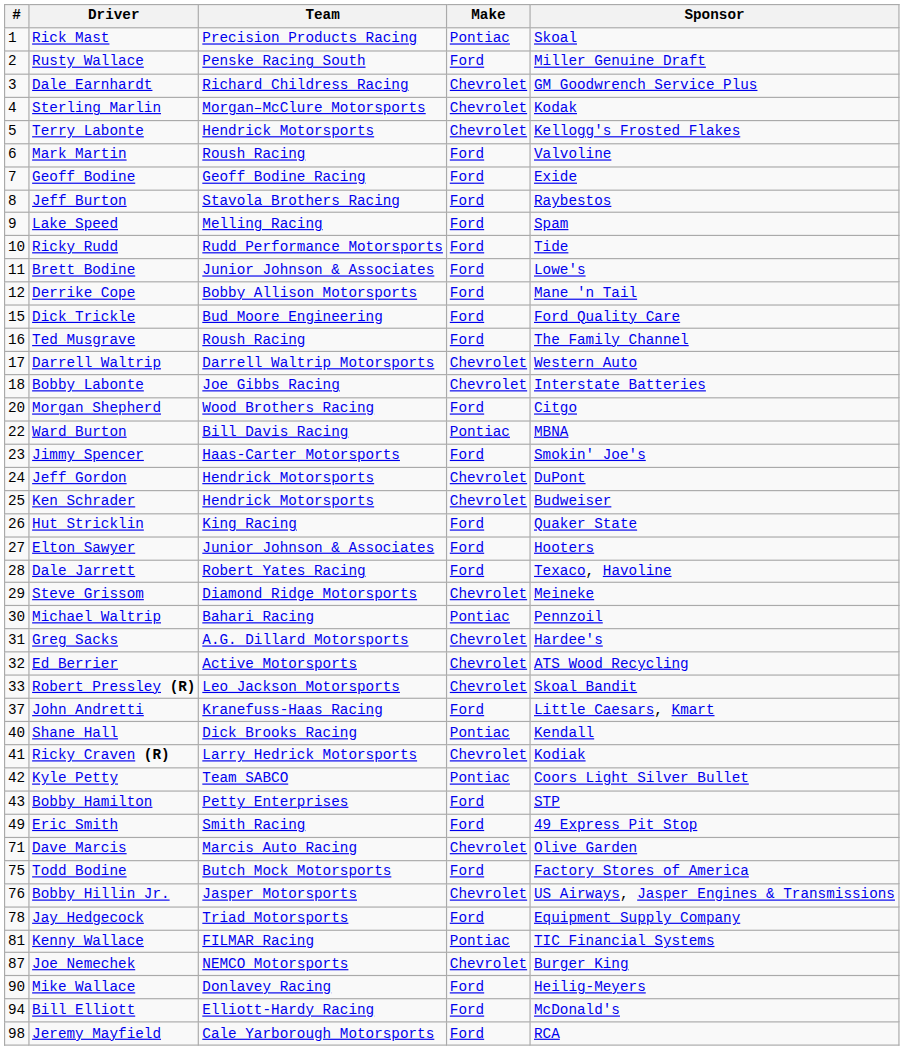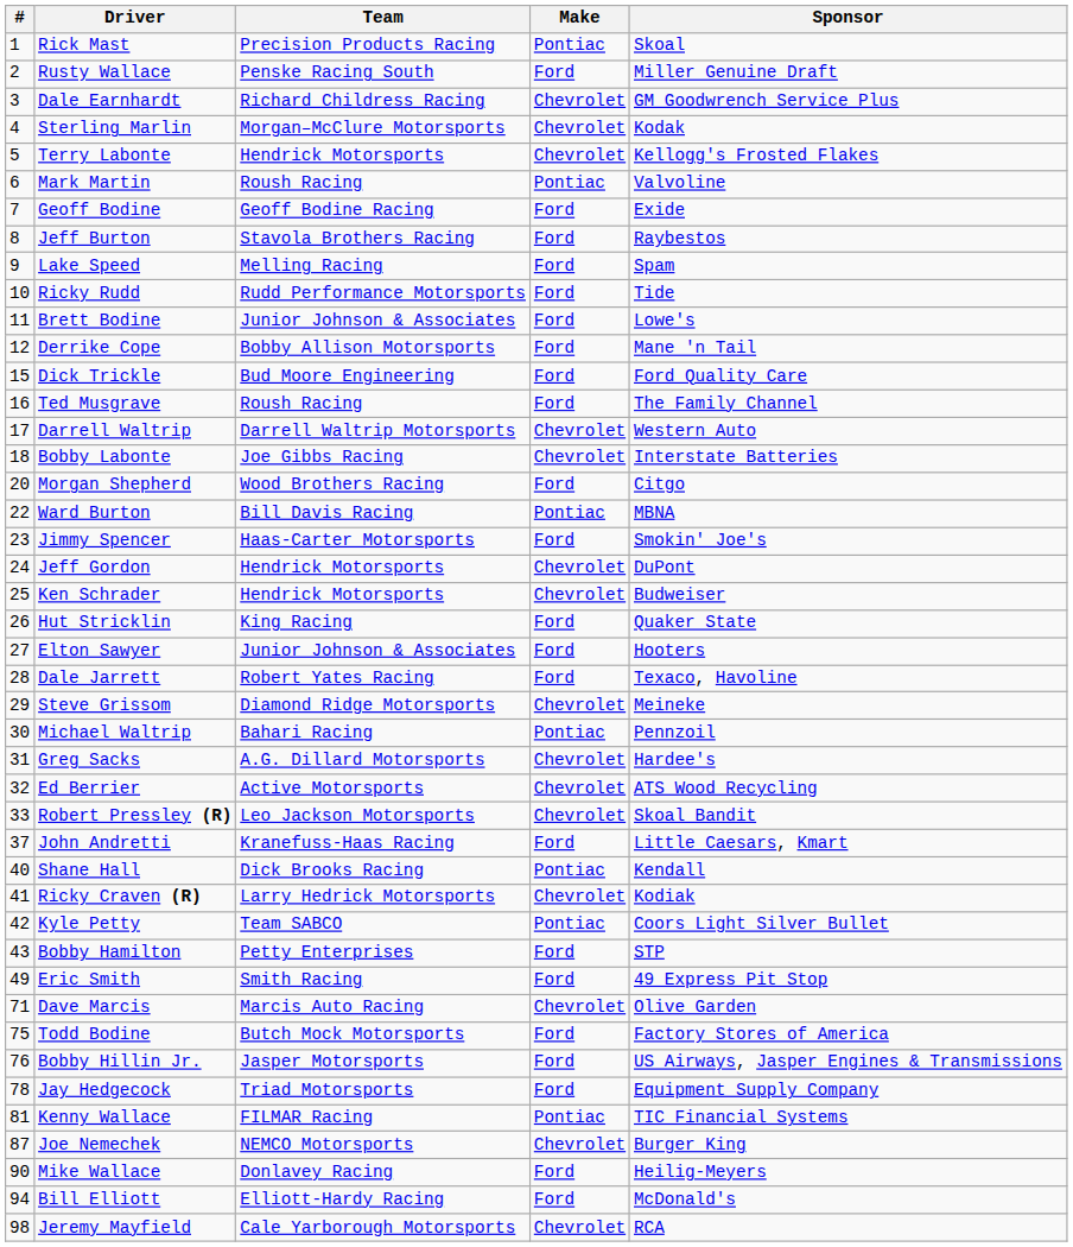 <table class="wikitable" style="font-size:95%">
 <tr>
 <th>#</th>
 <th>Driver</th>
 <th>Team</th>
 <th>Make</th>
 <th>Sponsor</th>
 </tr>
 <tr>
 <td>1</td>
 <td><a href='#'>Rick Mast</a></td>
 <td><a href='#'>Precision Products Racing</a></td>
 <td><a href='#'>Pontiac</a></td>
 <td><a href='#'>Skoal</a></td>
 </tr>
 <tr>
 <td>2</td>
 <td><a href='#'>Rusty Wallace</a></td>
 <td><a href='#'>Penske Racing South</a></td>
 <td><a href='#'>Ford</a></td>
 <td><a href='#'>Miller Genuine Draft</a></td>
 </tr>
 <tr>
 <td>3</td>
 <td><a href='#'>Dale Earnhardt</a></td>
 <td><a href='#'>Richard Childress Racing</a></td>
 <td><a href='#'>Chevrolet</a></td>
 <td><a href='#'>GM Goodwrench Service Plus</a></td>
 </tr>
 <tr>
 <td>4</td>
 <td><a href='#'>Sterling Marlin</a></td>
 <td><a href='#'>Morgan–McClure Motorsports</a></td>
 <td><a href='#'>Chevrolet</a></td>
 <td><a href='#'>Kodak</a></td>
 </tr>
 <tr>
 <td>5</td>
 <td><a href='#'>Terry Labonte</a></td>
 <td><a href='#'>Hendrick Motorsports</a></td>
 <td><a href='#'>Chevrolet</a></td>
 <td><a href='#'>Kellogg's Frosted Flakes</a></td>
 </tr>
 <tr>
 <td>6</td>
 <td><a href='#'>Mark Martin</a></td>
 <td><a href='#'>Roush Racing</a></td>
-<td><a href='#'>Ford</a></td>
+<td><a href='#'>Pontiac</a></td>
 <td><a href='#'>Valvoline</a></td>
 </tr>
 <tr>
 <td>7</td>
 <td><a href='#'>Geoff Bodine</a></td>
 <td><a href='#'>Geoff Bodine Racing</a></td>
 <td><a href='#'>Ford</a></td>
 <td><a href='#'>Exide</a></td>
 </tr>
 <tr>
 <td>8</td>
 <td><a href='#'>Jeff Burton</a></td>
 <td><a href='#'>Stavola Brothers Racing</a></td>
 <td><a href='#'>Ford</a></td>
 <td><a href='#'>Raybestos</a></td>
 </tr>
 <tr>
 <td>9</td>
 <td><a href='#'>Lake Speed</a></td>
 <td><a href='#'>Melling Racing</a></td>
 <td><a href='#'>Ford</a></td>
 <td><a href='#'>Spam</a></td>
 </tr>
 <tr>
 <td>10</td>
 <td><a href='#'>Ricky Rudd</a></td>
 <td><a href='#'>Rudd Performance Motorsports</a></td>
 <td><a href='#'>Ford</a></td>
 <td><a href='#'>Tide</a></td>
 </tr>
 <tr>
 <td>11</td>
 <td><a href='#'>Brett Bodine</a></td>
 <td><a href='#'>Junior Johnson & Associates</a></td>
 <td><a href='#'>Ford</a></td>
 <td><a href='#'>Lowe's</a></td>
 </tr>
 <tr>
 <td>12</td>
 <td><a href='#'>Derrike Cope</a></td>
 <td><a href='#'>Bobby Allison Motorsports</a></td>
 <td><a href='#'>Ford</a></td>
 <td><a href='#'>Mane 'n Tail</a></td>
 </tr>
 <tr>
 <td>15</td>
 <td><a href='#'>Dick Trickle</a></td>
 <td><a href='#'>Bud Moore Engineering</a></td>
 <td><a href='#'>Ford</a></td>
 <td><a href='#'>Ford Quality Care</a></td>
 </tr>
 <tr>
 <td>16</td>
 <td><a href='#'>Ted Musgrave</a></td>
 <td><a href='#'>Roush Racing</a></td>
 <td><a href='#'>Ford</a></td>
 <td><a href='#'>The Family Channel</a></td>
 </tr>
 <tr>
 <td>17</td>
 <td><a href='#'>Darrell Waltrip</a></td>
 <td><a href='#'>Darrell Waltrip Motorsports</a></td>
 <td><a href='#'>Chevrolet</a></td>
 <td><a href='#'>Western Auto</a></td>
 </tr>
 <tr>
 <td>18</td>
 <td><a href='#'>Bobby Labonte</a></td>
 <td><a href='#'>Joe Gibbs Racing</a></td>
 <td><a href='#'>Chevrolet</a></td>
 <td><a href='#'>Interstate Batteries</a></td>
 </tr>
 <tr>
 <td>20</td>
 <td><a href='#'>Morgan Shepherd</a></td>
 <td><a href='#'>Wood Brothers Racing</a></td>
 <td><a href='#'>Ford</a></td>
 <td><a href='#'>Citgo</a></td>
 </tr>
 <tr>
 <td>22</td>
 <td><a href='#'>Ward Burton</a></td>
 <td><a href='#'>Bill Davis Racing</a></td>
 <td><a href='#'>Pontiac</a></td>
 <td><a href='#'>MBNA</a></td>
 </tr>
 <tr>
 <td>23</td>
 <td><a href='#'>Jimmy Spencer</a></td>
 <td><a href='#'>Haas-Carter Motorsports</a></td>
 <td><a href='#'>Ford</a></td>
 <td><a href='#'>Smokin' Joe's</a></td>
 </tr>
 <tr>
 <td>24</td>
 <td><a href='#'>Jeff Gordon</a></td>
 <td><a href='#'>Hendrick Motorsports</a></td>
 <td><a href='#'>Chevrolet</a></td>
 <td><a href='#'>DuPont</a></td>
 </tr>
 <tr>
 <td>25</td>
 <td><a href='#'>Ken Schrader</a></td>
 <td><a href='#'>Hendrick Motorsports</a></td>
 <td><a href='#'>Chevrolet</a></td>
 <td><a href='#'>Budweiser</a></td>
 </tr>
 <tr>
 <td>26</td>
 <td><a href='#'>Hut Stricklin</a></td>
 <td><a href='#'>King Racing</a></td>
 <td><a href='#'>Ford</a></td>
 <td><a href='#'>Quaker State</a></td>
 </tr>
 <tr>
 <td>27</td>
 <td><a href='#'>Elton Sawyer</a></td>
 <td><a href='#'>Junior Johnson & Associates</a></td>
 <td><a href='#'>Ford</a></td>
 <td><a href='#'>Hooters</a></td>
 </tr>
 <tr>
 <td>28</td>
 <td><a href='#'>Dale Jarrett</a></td>
 <td><a href='#'>Robert Yates Racing</a></td>
 <td><a href='#'>Ford</a></td>
 <td><a href='#'>Texaco</a>, <a href='#'>Havoline</a></td>
 </tr>
 <tr>
 <td>29</td>
 <td><a href='#'>Steve Grissom</a></td>
 <td><a href='#'>Diamond Ridge Motorsports</a></td>
 <td><a href='#'>Chevrolet</a></td>
 <td><a href='#'>Meineke</a></td>
 </tr>
 <tr>
 <td>30</td>
 <td><a href='#'>Michael Waltrip</a></td>
 <td><a href='#'>Bahari Racing</a></td>
 <td><a href='#'>Pontiac</a></td>
 <td><a href='#'>Pennzoil</a></td>
 </tr>
 <tr>
 <td>31</td>
 <td><a href='#'>Greg Sacks</a></td>
 <td><a href='#'>A.G. Dillard Motorsports</a></td>
 <td><a href='#'>Chevrolet</a></td>
 <td><a href='#'>Hardee's</a></td>
 </tr>
 <tr>
 <td>32</td>
 <td><a href='#'>Ed Berrier</a></td>
 <td><a href='#'>Active Motorsports</a></td>
 <td><a href='#'>Chevrolet</a></td>
 <td><a href='#'>ATS Wood Recycling</a></td>
 </tr>
 <tr>
 <td>33</td>
 <td><a href='#'>Robert Pressley</a> <strong>(R)</strong></td>
 <td><a href='#'>Leo Jackson Motorsports</a></td>
 <td><a href='#'>Chevrolet</a></td>
 <td><a href='#'>Skoal Bandit</a></td>
 </tr>
 <tr>
 <td>37</td>
 <td><a href='#'>John Andretti</a></td>
 <td><a href='#'>Kranefuss-Haas Racing</a></td>
 <td><a href='#'>Ford</a></td>
 <td><a href='#'>Little Caesars</a>, <a href='#'>Kmart</a></td>
 </tr>
 <tr>
 <td>40</td>
 <td><a href='#'>Shane Hall</a></td>
 <td><a href='#'>Dick Brooks Racing</a></td>
 <td><a href='#'>Pontiac</a></td>
 <td><a href='#'>Kendall</a></td>
 </tr>
 <tr>
 <td>41</td>
 <td><a href='#'>Ricky Craven</a> <strong>(R)</strong></td>
 <td><a href='#'>Larry Hedrick Motorsports</a></td>
 <td><a href='#'>Chevrolet</a></td>
 <td><a href='#'>Kodiak</a></td>
 </tr>
 <tr>
 <td>42</td>
 <td><a href='#'>Kyle Petty</a></td>
 <td><a href='#'>Team SABCO</a></td>
 <td><a href='#'>Pontiac</a></td>
 <td><a href='#'>Coors Light Silver Bullet</a></td>
 </tr>
 <tr>
 <td>43</td>
 <td><a href='#'>Bobby Hamilton</a></td>
 <td><a href='#'>Petty Enterprises</a></td>
 <td><a href='#'>Ford</a></td>
 <td><a href='#'>STP</a></td>
 </tr>
 <tr>
 <td>49</td>
 <td><a href='#'>Eric Smith</a></td>
 <td><a href='#'>Smith Racing</a></td>
 <td><a href='#'>Ford</a></td>
 <td><a href='#'>49 Express Pit Stop</a></td>
 </tr>
 <tr>
 <td>71</td>
 <td><a href='#'>Dave Marcis</a></td>
 <td><a href='#'>Marcis Auto Racing</a></td>
 <td><a href='#'>Chevrolet</a></td>
 <td><a href='#'>Olive Garden</a></td>
 </tr>
 <tr>
 <td>75</td>
 <td><a href='#'>Todd Bodine</a></td>
 <td><a href='#'>Butch Mock Motorsports</a></td>
 <td><a href='#'>Ford</a></td>
 <td><a href='#'>Factory Stores of America</a></td>
 </tr>
 <tr>
 <td>76</td>
 <td><a href='#'>Bobby Hillin Jr.</a></td>
 <td><a href='#'>Jasper Motorsports</a></td>
-<td><a href='#'>Chevrolet</a></td>
+<td><a href='#'>Ford</a></td>
 <td><a href='#'>US Airways</a>, <a href='#'>Jasper Engines & Transmissions</a></td>
 </tr>
 <tr>
 <td>78</td>
 <td><a href='#'>Jay Hedgecock</a></td>
 <td><a href='#'>Triad Motorsports</a></td>
 <td><a href='#'>Ford</a></td>
 <td><a href='#'>Equipment Supply Company</a></td>
 </tr>
 <tr>
 <td>81</td>
 <td><a href='#'>Kenny Wallace</a></td>
 <td><a href='#'>FILMAR Racing</a></td>
 <td><a href='#'>Pontiac</a></td>
 <td><a href='#'>TIC Financial Systems</a></td>
 </tr>
 <tr>
 <td>87</td>
 <td><a href='#'>Joe Nemechek</a></td>
 <td><a href='#'>NEMCO Motorsports</a></td>
 <td><a href='#'>Chevrolet</a></td>
 <td><a href='#'>Burger King</a></td>
 </tr>
 <tr>
 <td>90</td>
 <td><a href='#'>Mike Wallace</a></td>
 <td><a href='#'>Donlavey Racing</a></td>
 <td><a href='#'>Ford</a></td>
 <td><a href='#'>Heilig-Meyers</a></td>
 </tr>
 <tr>
 <td>94</td>
 <td><a href='#'>Bill Elliott</a></td>
 <td><a href='#'>Elliott-Hardy Racing</a></td>
 <td><a href='#'>Ford</a></td>
 <td><a href='#'>McDonald's</a></td>
 </tr>
 <tr>
 <td>98</td>
 <td><a href='#'>Jeremy Mayfield</a></td>
 <td><a href='#'>Cale Yarborough Motorsports</a></td>
-<td><a href='#'>Ford</a></td>
+<td><a href='#'>Chevrolet</a></td>
 <td><a href='#'>RCA</a></td>
 </tr>
 </table>
